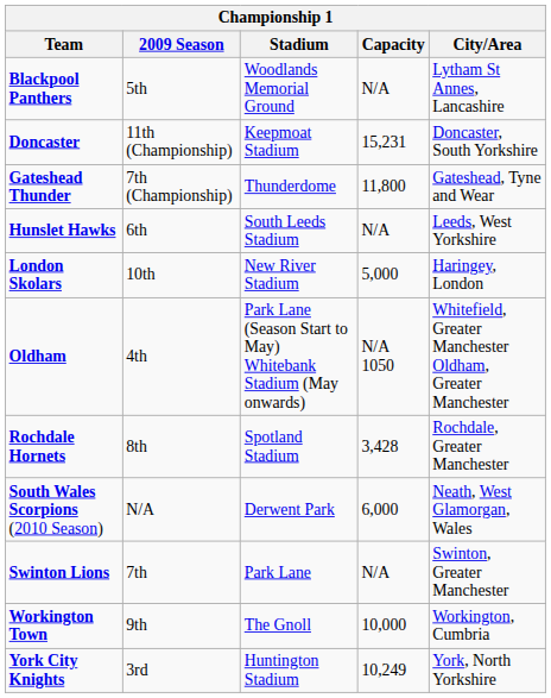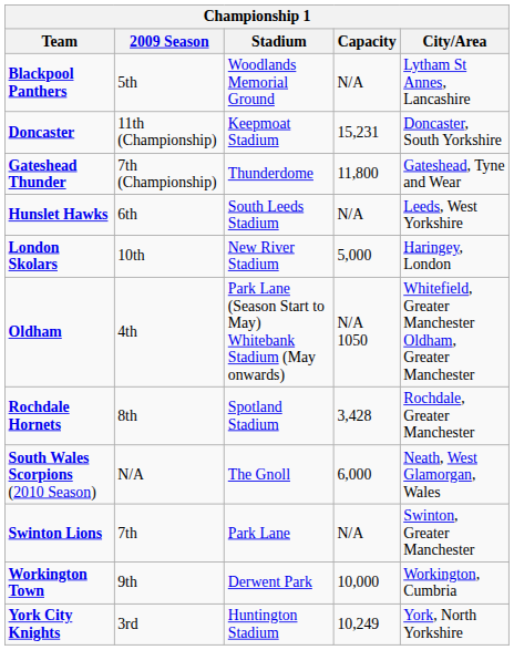 <table class="wikitable" style="width: 60%">
 <tr>
 <th colspan="5">Championship 1</th>
 </tr>
 <tr>
 <th width=20%>Team</th>
 <th width=10%><a href='#'>2009 Season</a></th>
 <th width=20%>Stadium</th>
 <th width=2%>Capacity</th>
 <th width=20%>City/Area</th>
 </tr>
 <tr>
 <td> <strong><a href='#'>Blackpool Panthers</a></strong></td>
 <td>5th</td>
 <td><a href='#'>Woodlands Memorial Ground</a></td>
 <td>N/A</td>
 <td><a href='#'>Lytham St Annes</a>, Lancashire</td>
 </tr>
 <tr>
 <td> <strong><a href='#'>Doncaster</a></strong></td>
 <td>11th <br>(Championship)</td>
 <td><a href='#'>Keepmoat Stadium</a></td>
 <td>15,231</td>
 <td><a href='#'>Doncaster</a>, South Yorkshire</td>
 </tr>
 <tr>
 <td> <strong><a href='#'>Gateshead Thunder</a></strong></td>
 <td>7th <br>(Championship)</td>
 <td><a href='#'>Thunderdome</a></td>
 <td>11,800</td>
 <td><a href='#'>Gateshead</a>, Tyne and Wear</td>
 </tr>
 <tr>
 <td> <strong><a href='#'>Hunslet Hawks</a></strong></td>
 <td>6th</td>
 <td><a href='#'>South Leeds Stadium</a></td>
 <td>N/A</td>
 <td><a href='#'>Leeds</a>, West Yorkshire</td>
 </tr>
 <tr>
 <td> <strong><a href='#'>London Skolars</a></strong></td>
 <td>10th</td>
 <td><a href='#'>New River Stadium</a></td>
 <td>5,000</td>
 <td><a href='#'>Haringey</a>, London</td>
 </tr>
 <tr>
 <td> <strong><a href='#'>Oldham</a></strong></td>
 <td>4th</td>
 <td><a href='#'>Park Lane</a> (Season Start to May)<br>  <a href='#'>Whitebank Stadium</a> (May onwards)</td>
 <td>N/A <br> 1050</td>
 <td><a href='#'>Whitefield</a>, Greater Manchester<br> <a href='#'>Oldham</a>, Greater Manchester</td>
 </tr>
 <tr>
 <td> <strong><a href='#'>Rochdale Hornets</a></strong></td>
 <td>8th</td>
 <td><a href='#'>Spotland Stadium</a></td>
 <td>3,428</td>
 <td><a href='#'>Rochdale</a>, Greater Manchester</td>
 </tr>
 <tr>
 <td> <strong><a href='#'>South Wales Scorpions</a></strong> <br>(<a href='#'>2010 Season</a>)</td>
 <td>N/A</td>
-<td><a href='#'>Derwent Park</a></td>
+<td><a href='#'>The Gnoll</a></td>
 <td>6,000</td>
 <td><a href='#'>Neath</a>, <a href='#'>West Glamorgan</a>, Wales</td>
 </tr>
 <tr>
 <td> <strong><a href='#'>Swinton Lions</a></strong></td>
 <td>7th</td>
 <td><a href='#'>Park Lane</a></td>
 <td>N/A</td>
 <td><a href='#'>Swinton</a>, Greater Manchester</td>
 </tr>
 <tr>
 <td> <strong><a href='#'>Workington Town</a></strong></td>
 <td>9th</td>
-<td><a href='#'>The Gnoll</a></td>
+<td><a href='#'>Derwent Park</a></td>
 <td>10,000</td>
 <td><a href='#'>Workington</a>, Cumbria</td>
 </tr>
 <tr>
 <td> <strong><a href='#'>York City Knights</a></strong></td>
 <td>3rd</td>
 <td><a href='#'>Huntington Stadium</a></td>
 <td>10,249</td>
 <td><a href='#'>York</a>, North Yorkshire</td>
 </tr>
 </table>
